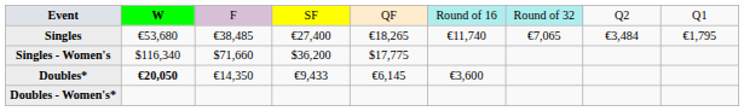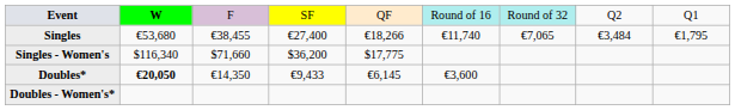 <table class=wikitable style=font-size:90%;text-align:center>
 <tr>
 <td style="width:130px; background:#dfe2e9;"><strong>Event</strong></td>
 <td style="width:80px; background:lime;"><strong>W</strong></td>
 <td style="width:85px; background:thistle;">F</td>
 <td style="width:85px; background:#ff0;">SF</td>
 <td style="width:85px; background:#ffebcd;">QF</td>
 <td style="width:85px; background:#afeeee;">Round of 16</td>
 <td style="width:85px; background:#afeeee;">Round of 32</td>
 <td width=85>Q2</td>
 <td width=85>Q1</td>
 </tr>
 <tr>
 <td style="background:#ededed;"><strong>Singles</strong></td>
 <td>€53,680</td>
-<td>€38,485</td>
+<td>€38,455</td>
 <td>€27,400</td>
-<td>€18,265</td>
+<td>€18,266</td>
 <td>€11,740</td>
 <td>€7,065</td>
 <td>€3,484</td>
 <td>€1,795</td>
 </tr>
 <tr>
 <td style="background:#ededed;"><strong>Singles - Women's</strong></td>
 <td>$116,340</td>
 <td>$71,660</td>
 <td>$36,200</td>
 <td>$17,775</td>
 <td></td>
 <td></td>
 <td></td>
 <td></td>
 </tr>
 <tr>
 <td style="background:#ededed;"><strong>Doubles*</strong></td>
 <td><strong>€20,050</strong></td>
 <td>€14,350</td>
 <td>€9,433</td>
 <td>€6,145</td>
 <td>€3,600</td>
 <td></td>
 <td></td>
 <td></td>
 </tr>
 <tr>
 <td style="background:#ededed;"><strong>Doubles - Women's*</strong></td>
 <td></td>
 <td></td>
 <td></td>
 <td></td>
 <td></td>
 <td></td>
 <td></td>
 <td></td>
 </tr>
 </table>
